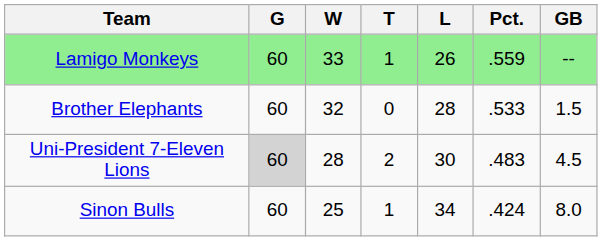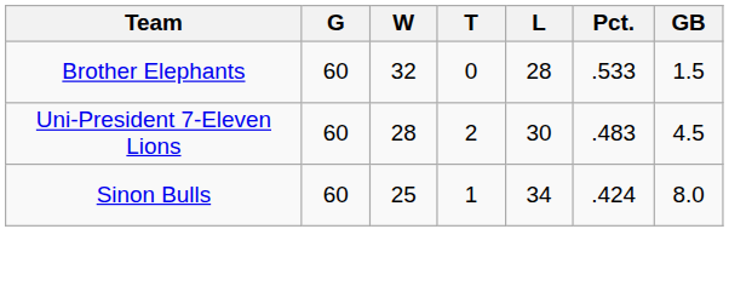 <table class="wikitable" style="text-align:center">
 <tr>
 <th width=200>Team</th>
 <th width=40>G</th>
 <th width=40>W</th>
 <th width=40>T</th>
 <th width=40>L</th>
 <th width=50>Pct.</th>
 <th width=40>GB</th>
-</tr>
-<tr style="background:lightgreen;">
-<td height=35><a href='#'>Lamigo Monkeys</a></td>
-<td>60</td>
-<td>33</td>
-<td>1</td>
-<td>26</td>
-<td>.559</td>
-<td>--</td>
 </tr>
 <tr>
 <td height=35><a href='#'>Brother Elephants</a></td>
 <td>60</td>
 <td>32</td>
 <td>0</td>
 <td>28</td>
 <td>.533</td>
 <td>1.5</td>
 </tr>
 <tr>
 <td height=35><a href='#'>Uni-President 7-Eleven Lions</a></td>
-<td style="background: lightgrey;">60</td>
+<td>60</td>
 <td>28</td>
 <td>2</td>
 <td>30</td>
 <td>.483</td>
 <td>4.5</td>
 </tr>
 <tr>
 <td height=35><a href='#'>Sinon Bulls</a></td>
 <td>60</td>
 <td>25</td>
 <td>1</td>
 <td>34</td>
 <td>.424</td>
 <td>8.0</td>
 </tr>
 </table>
